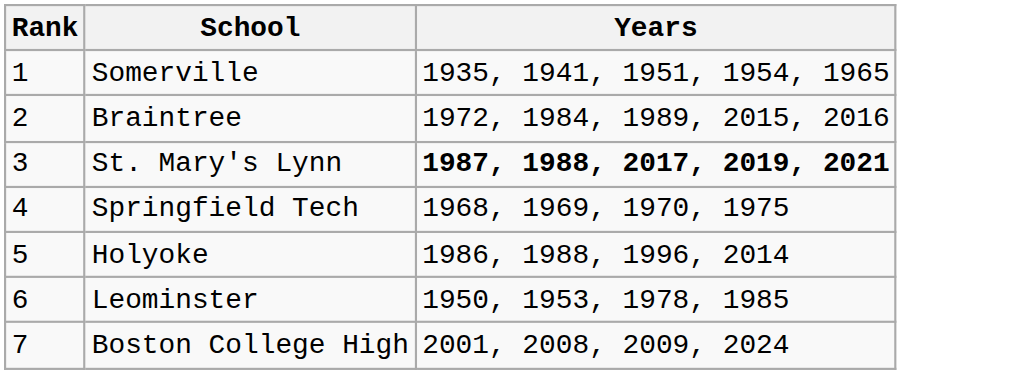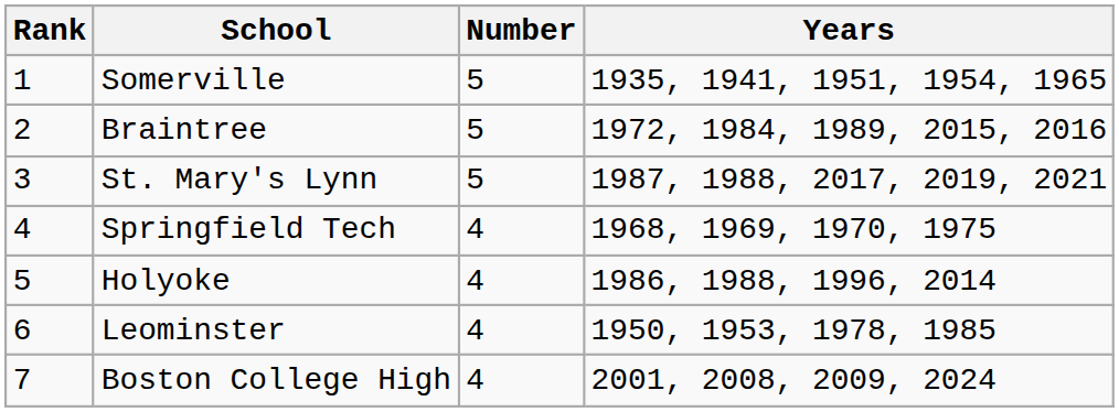 <table class="wikitable">
 <tr>
 <th>Rank</th>
 <th>School</th>
+<th>Number</th>
 <th>Years</th>
 </tr>
 <tr>
 <td>1</td>
 <td>Somerville</td>
+<td>5</td>
 <td>1935, 1941, 1951, 1954, 1965</td>
 </tr>
 <tr>
 <td>2</td>
 <td>Braintree</td>
+<td>5</td>
 <td>1972, 1984, 1989, 2015, 2016</td>
 </tr>
 <tr>
 <td>3</td>
 <td>St. Mary's Lynn</td>
-<td><strong>1987, 1988, 2017, 2019, 2021</strong></td>
+<td>5</td>
+<td>1987, 1988, 2017, 2019, 2021</td>
 </tr>
 <tr>
 <td>4</td>
 <td>Springfield Tech</td>
+<td>4</td>
 <td>1968, 1969, 1970, 1975</td>
 </tr>
 <tr>
 <td>5</td>
 <td>Holyoke</td>
+<td>4</td>
 <td>1986, 1988, 1996, 2014</td>
 </tr>
 <tr>
 <td>6</td>
 <td>Leominster</td>
+<td>4</td>
 <td>1950, 1953, 1978, 1985</td>
 </tr>
 <tr>
 <td>7</td>
 <td>Boston College High</td>
+<td>4</td>
 <td>2001, 2008, 2009, 2024</td>
 </tr>
 </table>
